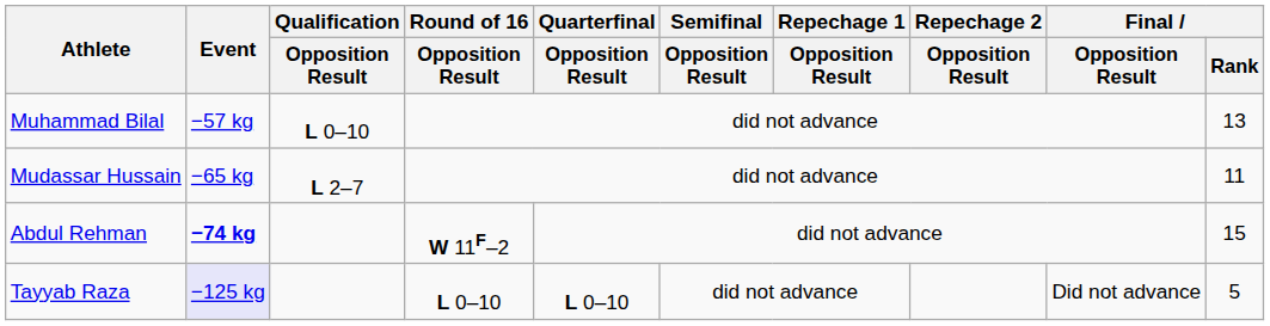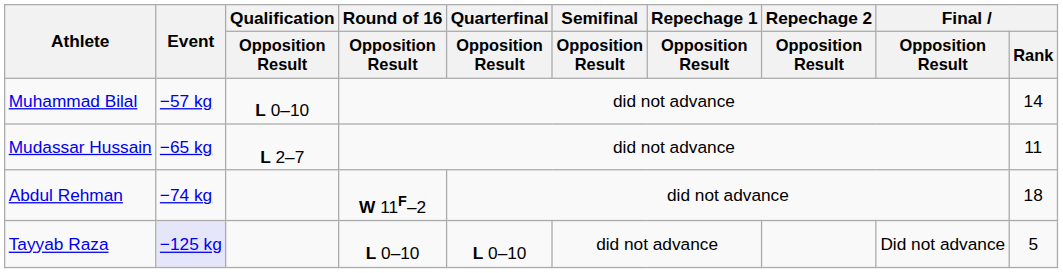 <table class="wikitable" style="font-size:85%">
 <tr>
 <th rowspan="2">Athlete</th>
 <th rowspan="2">Event</th>
 <th>Qualification</th>
 <th>Round of 16</th>
 <th>Quarterfinal</th>
 <th>Semifinal</th>
 <th>Repechage 1</th>
 <th>Repechage 2</th>
 <th colspan=2>Final / </th>
 </tr>
 <tr style="font-size: 95%">
 <th>Opposition<br>Result</th>
 <th>Opposition<br>Result</th>
 <th>Opposition<br>Result</th>
 <th>Opposition<br>Result</th>
 <th>Opposition<br>Result</th>
 <th>Opposition<br>Result</th>
 <th>Opposition<br>Result</th>
 <th>Rank</th>
 </tr>
 <tr align=center>
 <td align=left><a href='#'>Muhammad Bilal</a></td>
 <td align=left><a href='#'>−57 kg</a></td>
 <td><br><strong>L</strong> 0–10</td>
 <td colspan=6>did not advance</td>
-<td>13</td>
+<td>14</td>
 </tr>
 <tr align=center>
 <td align=left><a href='#'>Mudassar Hussain</a></td>
 <td align=left><a href='#'>−65 kg</a></td>
 <td><br><strong>L</strong> 2–7</td>
 <td colspan=6>did not advance</td>
 <td>11</td>
 </tr>
 <tr align=center>
 <td align=left><a href='#'>Abdul Rehman</a></td>
-<td align=left><strong><a href='#'>−74 kg</a></strong></td>
+<td align=left><a href='#'>−74 kg</a></td>
 <td></td>
 <td><br><strong>W</strong> 11<sup><strong>F</strong></sup>–2</td>
 <td colspan=5>did not advance</td>
-<td>15</td>
+<td>18</td>
 </tr>
 <tr align=center>
 <td align=left><a href='#'>Tayyab Raza</a></td>
 <td align=left style="background: lavender;"><a href='#'>−125 kg</a></td>
 <td></td>
 <td><br><strong>L</strong> 0–10</td>
 <td><br><strong>L</strong> 0–10</td>
 <td colspan=2>did not advance</td>
 <td></td>
 <td>Did not advance</td>
 <td>5</td>
 </tr>
 </table>
